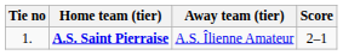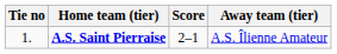 <table class="wikitable" style="text-align: center">
 <tr>
 <th>Tie no</th>
 <th>Home team (tier)</th>
+<th>Score</th>
 <th>Away team (tier)</th>
-<th>Score</th>
 </tr>
 <tr>
 <td>1.</td>
 <td> <strong><a href='#'>A.S. Saint Pierraise</a></strong></td>
+<td>2–1</td>
 <td><a href='#'>A.S. Îlienne Amateur</a> </td>
-<td>2–1</td>
 </tr>
 </table>
